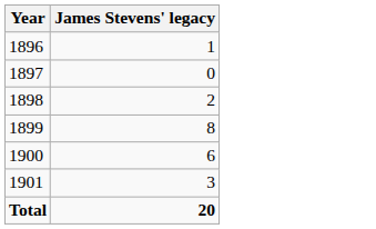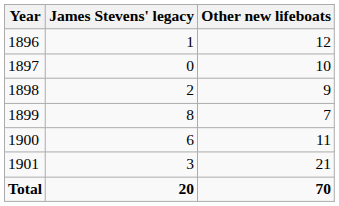 <table class="wikitable">
 <tr>
 <th>Year</th>
 <th>James Stevens' legacy</th>
+<th>Other new lifeboats</th>
 </tr>
 <tr>
 <td>1896</td>
 <td align="right">1</td>
+<td align="right">12</td>
 </tr>
 <tr>
 <td>1897</td>
 <td align="right">0</td>
+<td align="right">10</td>
 </tr>
 <tr>
 <td>1898</td>
 <td align="right">2</td>
+<td align="right">9</td>
 </tr>
 <tr>
 <td>1899</td>
 <td align="right">8</td>
+<td align="right">7</td>
 </tr>
 <tr>
 <td>1900</td>
 <td align="right">6</td>
+<td align="right">11</td>
 </tr>
 <tr>
 <td>1901</td>
 <td align="right">3</td>
+<td align="right">21</td>
 </tr>
 <tr>
 <td><strong>Total</strong></td>
 <td align="right"><strong>20</strong></td>
+<td align="right"><strong>70</strong></td>
 </tr>
 </table>
